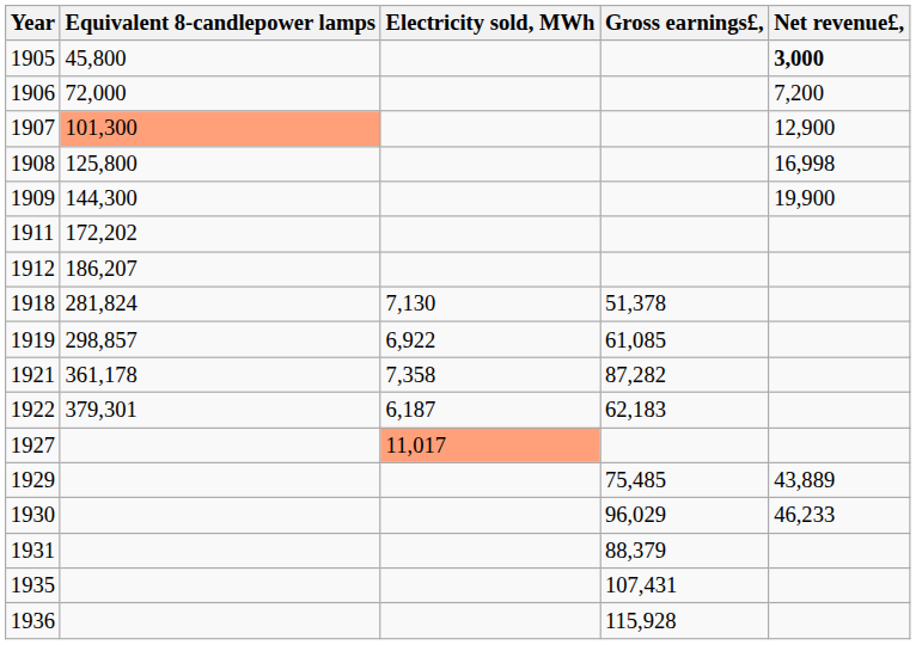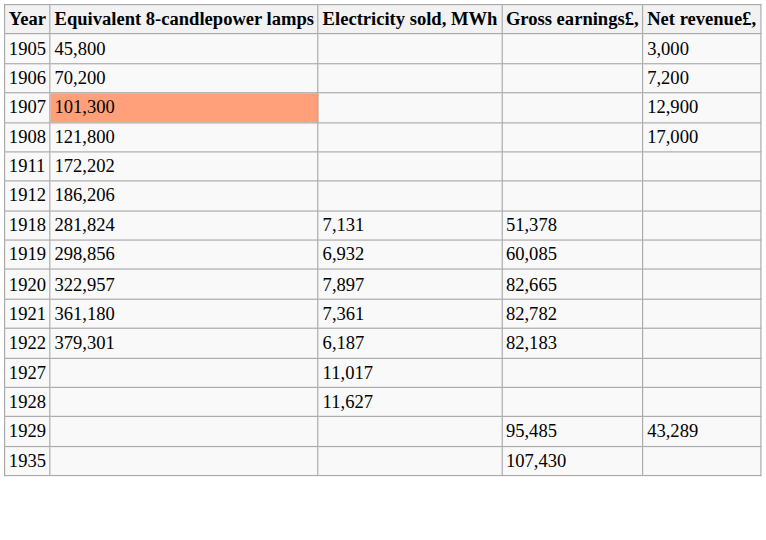 <table class="wikitable">
 <tr>
 <th>Year</th>
 <th>Equivalent 8-candlepower lamps</th>
 <th>Electricity sold, MWh</th>
 <th>Gross earnings£,</th>
 <th>Net revenue£,</th>
 </tr>
 <tr>
 <td>1905</td>
 <td>45,800</td>
 <td></td>
 <td></td>
-<td><strong>3,000</strong></td>
+<td>3,000</td>
 </tr>
 <tr>
 <td>1906</td>
-<td>72,000</td>
+<td>70,200</td>
 <td></td>
 <td></td>
 <td>7,200</td>
 </tr>
 <tr>
 <td>1907</td>
 <td style="background: lightsalmon;">101,300</td>
 <td></td>
 <td></td>
 <td>12,900</td>
 </tr>
 <tr>
 <td>1908</td>
-<td>125,800</td>
+<td>121,800</td>
 <td></td>
 <td></td>
-<td>16,998</td>
-</tr>
-<tr>
-<td>1909</td>
-<td>144,300</td>
-<td></td>
-<td></td>
-<td>19,900</td>
+<td>17,000</td>
 </tr>
 <tr>
 <td>1911</td>
 <td>172,202</td>
 <td></td>
 <td></td>
 <td></td>
 </tr>
 <tr>
 <td>1912</td>
-<td>186,207</td>
+<td>186,206</td>
 <td></td>
 <td></td>
 <td></td>
 </tr>
 <tr>
 <td>1918</td>
 <td>281,824</td>
-<td>7,130</td>
+<td>7,131</td>
 <td>51,378</td>
 <td></td>
 </tr>
 <tr>
 <td>1919</td>
-<td>298,857</td>
-<td>6,922</td>
-<td>61,085</td>
+<td>298,856</td>
+<td>6,932</td>
+<td>60,085</td>
+<td></td>
+</tr>
+<tr>
+<td>1920</td>
+<td>322,957</td>
+<td>7,897</td>
+<td>82,665</td>
 <td></td>
 </tr>
 <tr>
 <td>1921</td>
-<td>361,178</td>
-<td>7,358</td>
-<td>87,282</td>
+<td>361,180</td>
+<td>7,361</td>
+<td>82,782</td>
 <td></td>
 </tr>
 <tr>
 <td>1922</td>
 <td>379,301</td>
 <td>6,187</td>
-<td>62,183</td>
+<td>82,183</td>
 <td></td>
 </tr>
 <tr>
 <td>1927</td>
 <td></td>
-<td style="background: lightsalmon;">11,017</td>
+<td>11,017</td>
+<td></td>
+<td></td>
+</tr>
+<tr>
+<td>1928</td>
+<td></td>
+<td>11,627</td>
 <td></td>
 <td></td>
 </tr>
 <tr>
 <td>1929</td>
 <td></td>
 <td></td>
-<td>75,485</td>
-<td>43,889</td>
-</tr>
-<tr>
-<td>1930</td>
-<td></td>
-<td></td>
-<td>96,029</td>
-<td>46,233</td>
-</tr>
-<tr>
-<td>1931</td>
-<td></td>
-<td></td>
-<td>88,379</td>
-<td></td>
+<td>95,485</td>
+<td>43,289</td>
 </tr>
 <tr>
 <td>1935</td>
 <td></td>
 <td></td>
-<td>107,431</td>
-<td></td>
-</tr>
-<tr>
-<td>1936</td>
-<td></td>
-<td></td>
-<td>115,928</td>
+<td>107,430</td>
 <td></td>
 </tr>
 </table>
